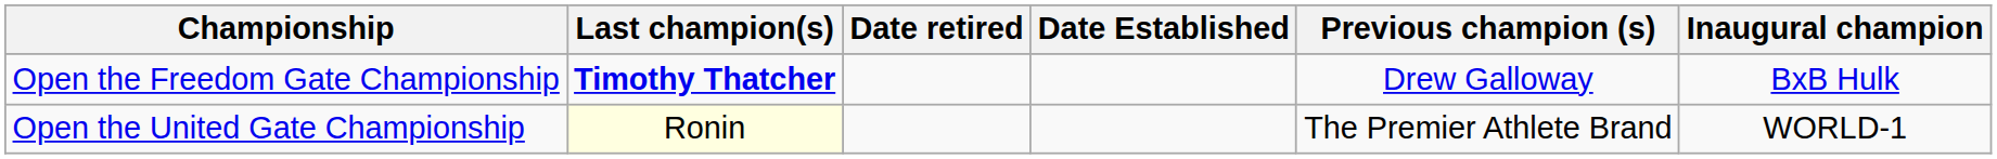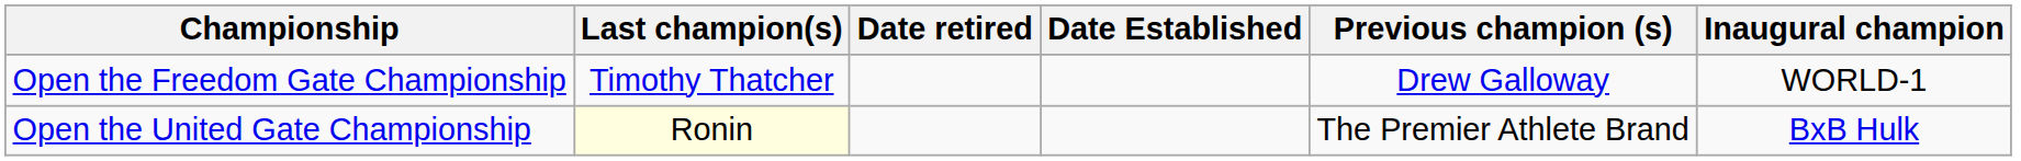 <table class="wikitable" style="text-align: center">
 <tr>
 <th>Championship</th>
 <th>Last champion(s)</th>
 <th>Date retired</th>
 <th>Date Established</th>
 <th>Previous champion (s)</th>
 <th>Inaugural champion</th>
 </tr>
 <tr>
 <td align=left><a href='#'>Open the Freedom Gate Championship</a></td>
-<td><strong><a href='#'>Timothy Thatcher</a></strong></td>
+<td><a href='#'>Timothy Thatcher</a></td>
 <td></td>
 <td></td>
 <td><a href='#'>Drew Galloway</a></td>
-<td><a href='#'>BxB Hulk</a></td>
+<td>WORLD-1<br></td>
 </tr>
 <tr>
 <td align=left><a href='#'>Open the United Gate Championship</a></td>
 <td style="background: lightyellow;">Ronin<br></td>
 <td></td>
 <td></td>
 <td>The Premier Athlete Brand<br></td>
-<td>WORLD-1<br></td>
+<td><a href='#'>BxB Hulk</a></td>
 </tr>
 </table>
